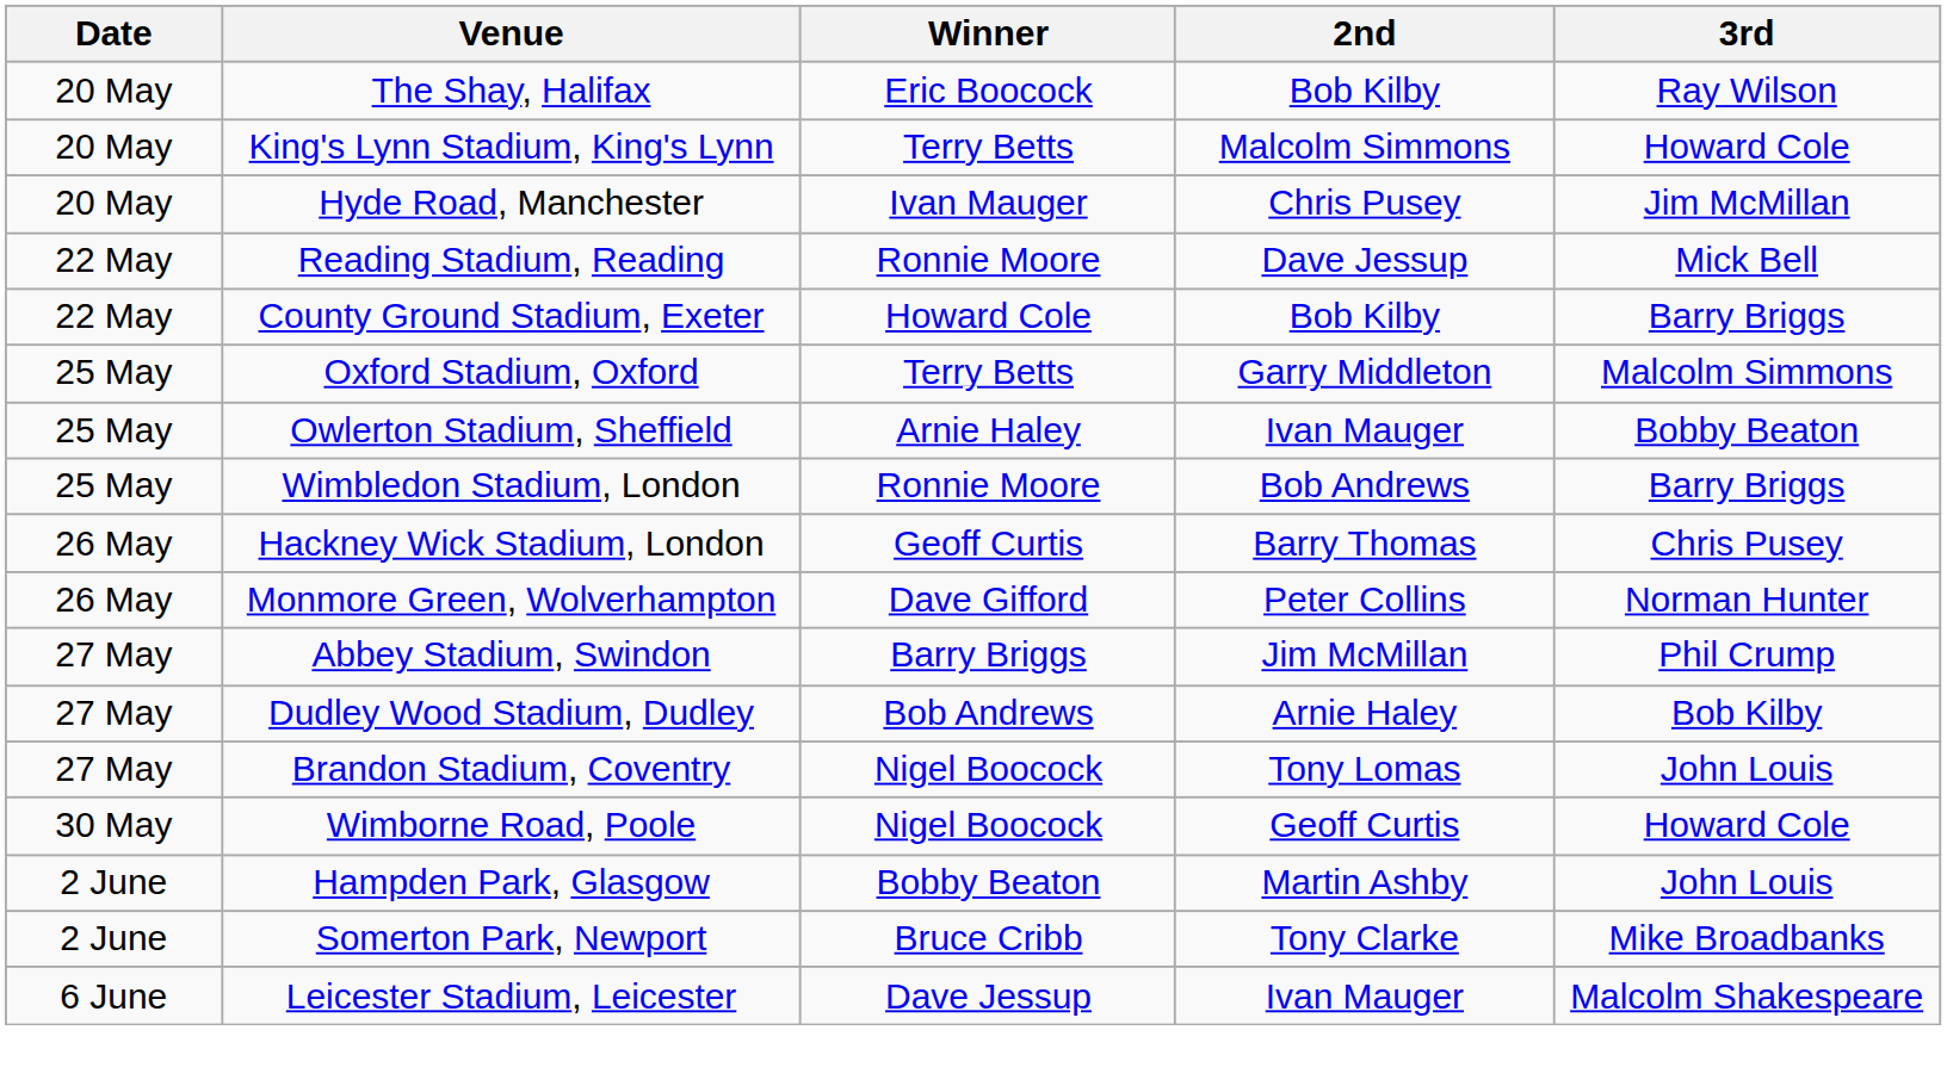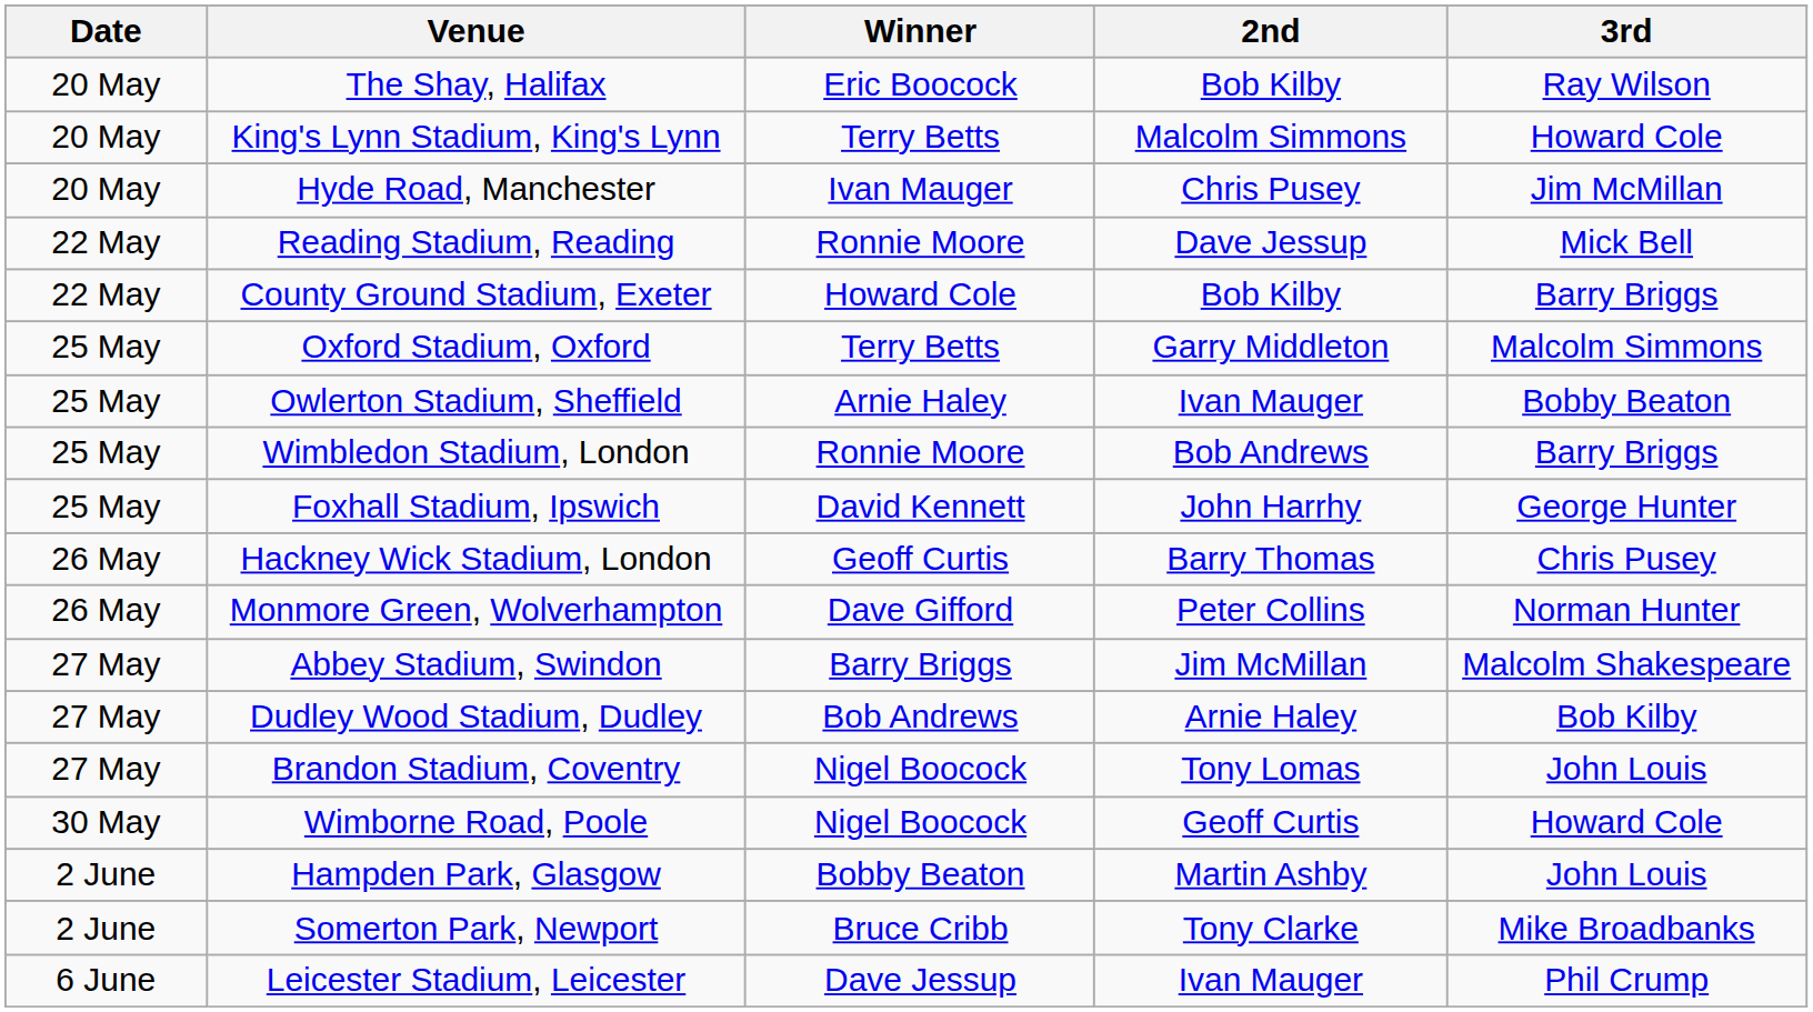 <table class="wikitable" style="text-align:center">
 <tr>
 <th width=100>Date</th>
 <th width=280>Venue</th>
 <th width=180>Winner</th>
 <th width=180>2nd</th>
 <th width=180>3rd</th>
 </tr>
 <tr>
 <td align=center>20 May</td>
 <td><a href='#'>The Shay</a>, <a href='#'>Halifax</a></td>
 <td><a href='#'>Eric Boocock</a></td>
 <td><a href='#'>Bob Kilby</a></td>
 <td><a href='#'>Ray Wilson</a></td>
 </tr>
 <tr>
 <td align=center>20 May</td>
 <td><a href='#'>King's Lynn Stadium</a>, <a href='#'>King's Lynn</a></td>
 <td><a href='#'>Terry Betts</a></td>
 <td><a href='#'>Malcolm Simmons</a></td>
 <td><a href='#'>Howard Cole</a></td>
 </tr>
 <tr>
 <td align=center>20 May</td>
 <td><a href='#'>Hyde Road</a>, Manchester</td>
 <td><a href='#'>Ivan Mauger</a></td>
 <td><a href='#'>Chris Pusey</a></td>
 <td><a href='#'>Jim McMillan</a></td>
 </tr>
 <tr>
 <td align=center>22 May</td>
 <td><a href='#'>Reading Stadium</a>, <a href='#'>Reading</a></td>
 <td><a href='#'>Ronnie Moore</a></td>
 <td><a href='#'>Dave Jessup</a></td>
 <td><a href='#'>Mick Bell</a></td>
 </tr>
 <tr>
 <td align=center>22 May</td>
 <td><a href='#'>County Ground Stadium</a>, <a href='#'>Exeter</a></td>
 <td><a href='#'>Howard Cole</a></td>
 <td><a href='#'>Bob Kilby</a></td>
 <td><a href='#'>Barry Briggs</a></td>
 </tr>
 <tr>
 <td align=center>25 May</td>
 <td><a href='#'>Oxford Stadium</a>, <a href='#'>Oxford</a></td>
 <td><a href='#'>Terry Betts</a></td>
 <td><a href='#'>Garry Middleton</a></td>
 <td><a href='#'>Malcolm Simmons</a></td>
 </tr>
 <tr>
 <td align=center>25 May</td>
 <td><a href='#'>Owlerton Stadium</a>, <a href='#'>Sheffield</a></td>
 <td><a href='#'>Arnie Haley</a></td>
 <td><a href='#'>Ivan Mauger</a></td>
 <td><a href='#'>Bobby Beaton</a></td>
 </tr>
 <tr>
 <td align=center>25 May</td>
 <td><a href='#'>Wimbledon Stadium</a>, London</td>
 <td><a href='#'>Ronnie Moore</a></td>
 <td><a href='#'>Bob Andrews</a></td>
 <td><a href='#'>Barry Briggs</a></td>
 </tr>
 <tr>
+<td align=center>25 May</td>
+<td><a href='#'>Foxhall Stadium</a>, <a href='#'>Ipswich</a></td>
+<td><a href='#'>David Kennett</a></td>
+<td><a href='#'>John Harrhy</a></td>
+<td><a href='#'>George Hunter</a></td>
+</tr>
+<tr>
 <td align=center>26 May</td>
 <td><a href='#'>Hackney Wick Stadium</a>, London</td>
 <td><a href='#'>Geoff Curtis</a></td>
 <td><a href='#'>Barry Thomas</a></td>
 <td><a href='#'>Chris Pusey</a></td>
 </tr>
 <tr>
 <td align=center>26 May</td>
 <td><a href='#'>Monmore Green</a>, <a href='#'>Wolverhampton</a></td>
 <td><a href='#'>Dave Gifford</a></td>
 <td><a href='#'>Peter Collins</a></td>
 <td><a href='#'>Norman Hunter</a></td>
 </tr>
 <tr>
 <td align=center>27 May</td>
 <td><a href='#'>Abbey Stadium</a>, <a href='#'>Swindon</a></td>
 <td><a href='#'>Barry Briggs</a></td>
 <td><a href='#'>Jim McMillan</a></td>
-<td><a href='#'>Phil Crump</a></td>
+<td><a href='#'>Malcolm Shakespeare</a></td>
 </tr>
 <tr>
 <td align=center>27 May</td>
 <td><a href='#'>Dudley Wood Stadium</a>, <a href='#'>Dudley</a></td>
 <td><a href='#'>Bob Andrews</a></td>
 <td><a href='#'>Arnie Haley</a></td>
 <td><a href='#'>Bob Kilby</a></td>
 </tr>
 <tr>
 <td align=center>27 May</td>
 <td><a href='#'>Brandon Stadium</a>, <a href='#'>Coventry</a></td>
 <td><a href='#'>Nigel Boocock</a></td>
 <td><a href='#'>Tony Lomas</a></td>
 <td><a href='#'>John Louis</a></td>
 </tr>
 <tr>
 <td align=center>30 May</td>
 <td><a href='#'>Wimborne Road</a>, <a href='#'>Poole</a></td>
 <td><a href='#'>Nigel Boocock</a></td>
 <td><a href='#'>Geoff Curtis</a></td>
 <td><a href='#'>Howard Cole</a></td>
 </tr>
 <tr>
 <td align=center>2 June</td>
 <td><a href='#'>Hampden Park</a>, <a href='#'>Glasgow</a></td>
 <td><a href='#'>Bobby Beaton</a></td>
 <td><a href='#'>Martin Ashby</a></td>
 <td><a href='#'>John Louis</a></td>
 </tr>
 <tr>
 <td align=center>2 June</td>
 <td><a href='#'>Somerton Park</a>, <a href='#'>Newport</a></td>
 <td><a href='#'>Bruce Cribb</a></td>
 <td><a href='#'>Tony Clarke</a></td>
 <td><a href='#'>Mike Broadbanks</a></td>
 </tr>
 <tr>
 <td align=center>6 June</td>
 <td><a href='#'>Leicester Stadium</a>, <a href='#'>Leicester</a></td>
 <td><a href='#'>Dave Jessup</a></td>
 <td><a href='#'>Ivan Mauger</a></td>
-<td><a href='#'>Malcolm Shakespeare</a></td>
+<td><a href='#'>Phil Crump</a></td>
 </tr>
 </table>
